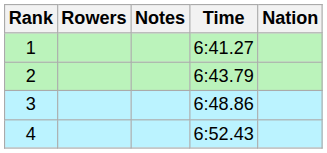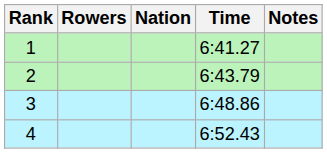 <table class="wikitable sortable" style="text-align:center">
 <tr>
 <th>Rank</th>
 <th>Rowers</th>
+<th>Nation</th>
+<th>Time</th>
 <th>Notes</th>
-<th>Time</th>
-<th>Nation</th>
 </tr>
 <tr bgcolor=bbf3bb>
 <td>1</td>
 <td align=left data-sort-value="Krzepiński, Andrzej"></td>
+<td align=left></td>
+<td>6:41.27</td>
 <td></td>
-<td>6:41.27</td>
-<td align=left></td>
 </tr>
 <tr bgcolor=bbf3bb>
 <td>2</td>
 <td align=left data-sort-value="Smith, Jonathan"></td>
+<td align=left></td>
+<td>6:43.79</td>
 <td></td>
-<td>6:43.79</td>
-<td align=left></td>
 </tr>
 <tr bgcolor=bbf3ff>
 <td>3</td>
 <td align=left data-sort-value="Arrillaga, Eduardo"></td>
+<td align=left></td>
+<td>6:48.86</td>
 <td></td>
-<td>6:48.86</td>
-<td align=left></td>
 </tr>
 <tr bgcolor=bbf3ff>
 <td>4</td>
 <td align=left data-sort-value="Banchev, Ivaylo"></td>
+<td align=left></td>
+<td>6:52.43</td>
 <td></td>
-<td>6:52.43</td>
-<td align=left></td>
 </tr>
 </table>
